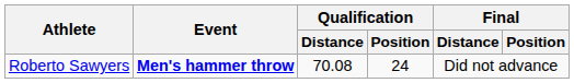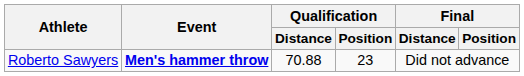 <table class=wikitable style="font-size:90%">
 <tr>
 <th rowspan="2">Athlete</th>
 <th rowspan="2">Event</th>
 <th colspan="2">Qualification</th>
 <th colspan="2">Final</th>
 </tr>
 <tr style="font-size:95%">
 <th>Distance</th>
 <th>Position</th>
 <th>Distance</th>
 <th>Position</th>
 </tr>
 <tr align=center>
 <td align=left><a href='#'>Roberto Sawyers</a></td>
 <td align=left><strong><a href='#'>Men's hammer throw</a></strong></td>
-<td>70.08</td>
-<td>24</td>
+<td>70.88</td>
+<td>23</td>
 <td colspan=2>Did not advance</td>
 </tr>
 </table>
